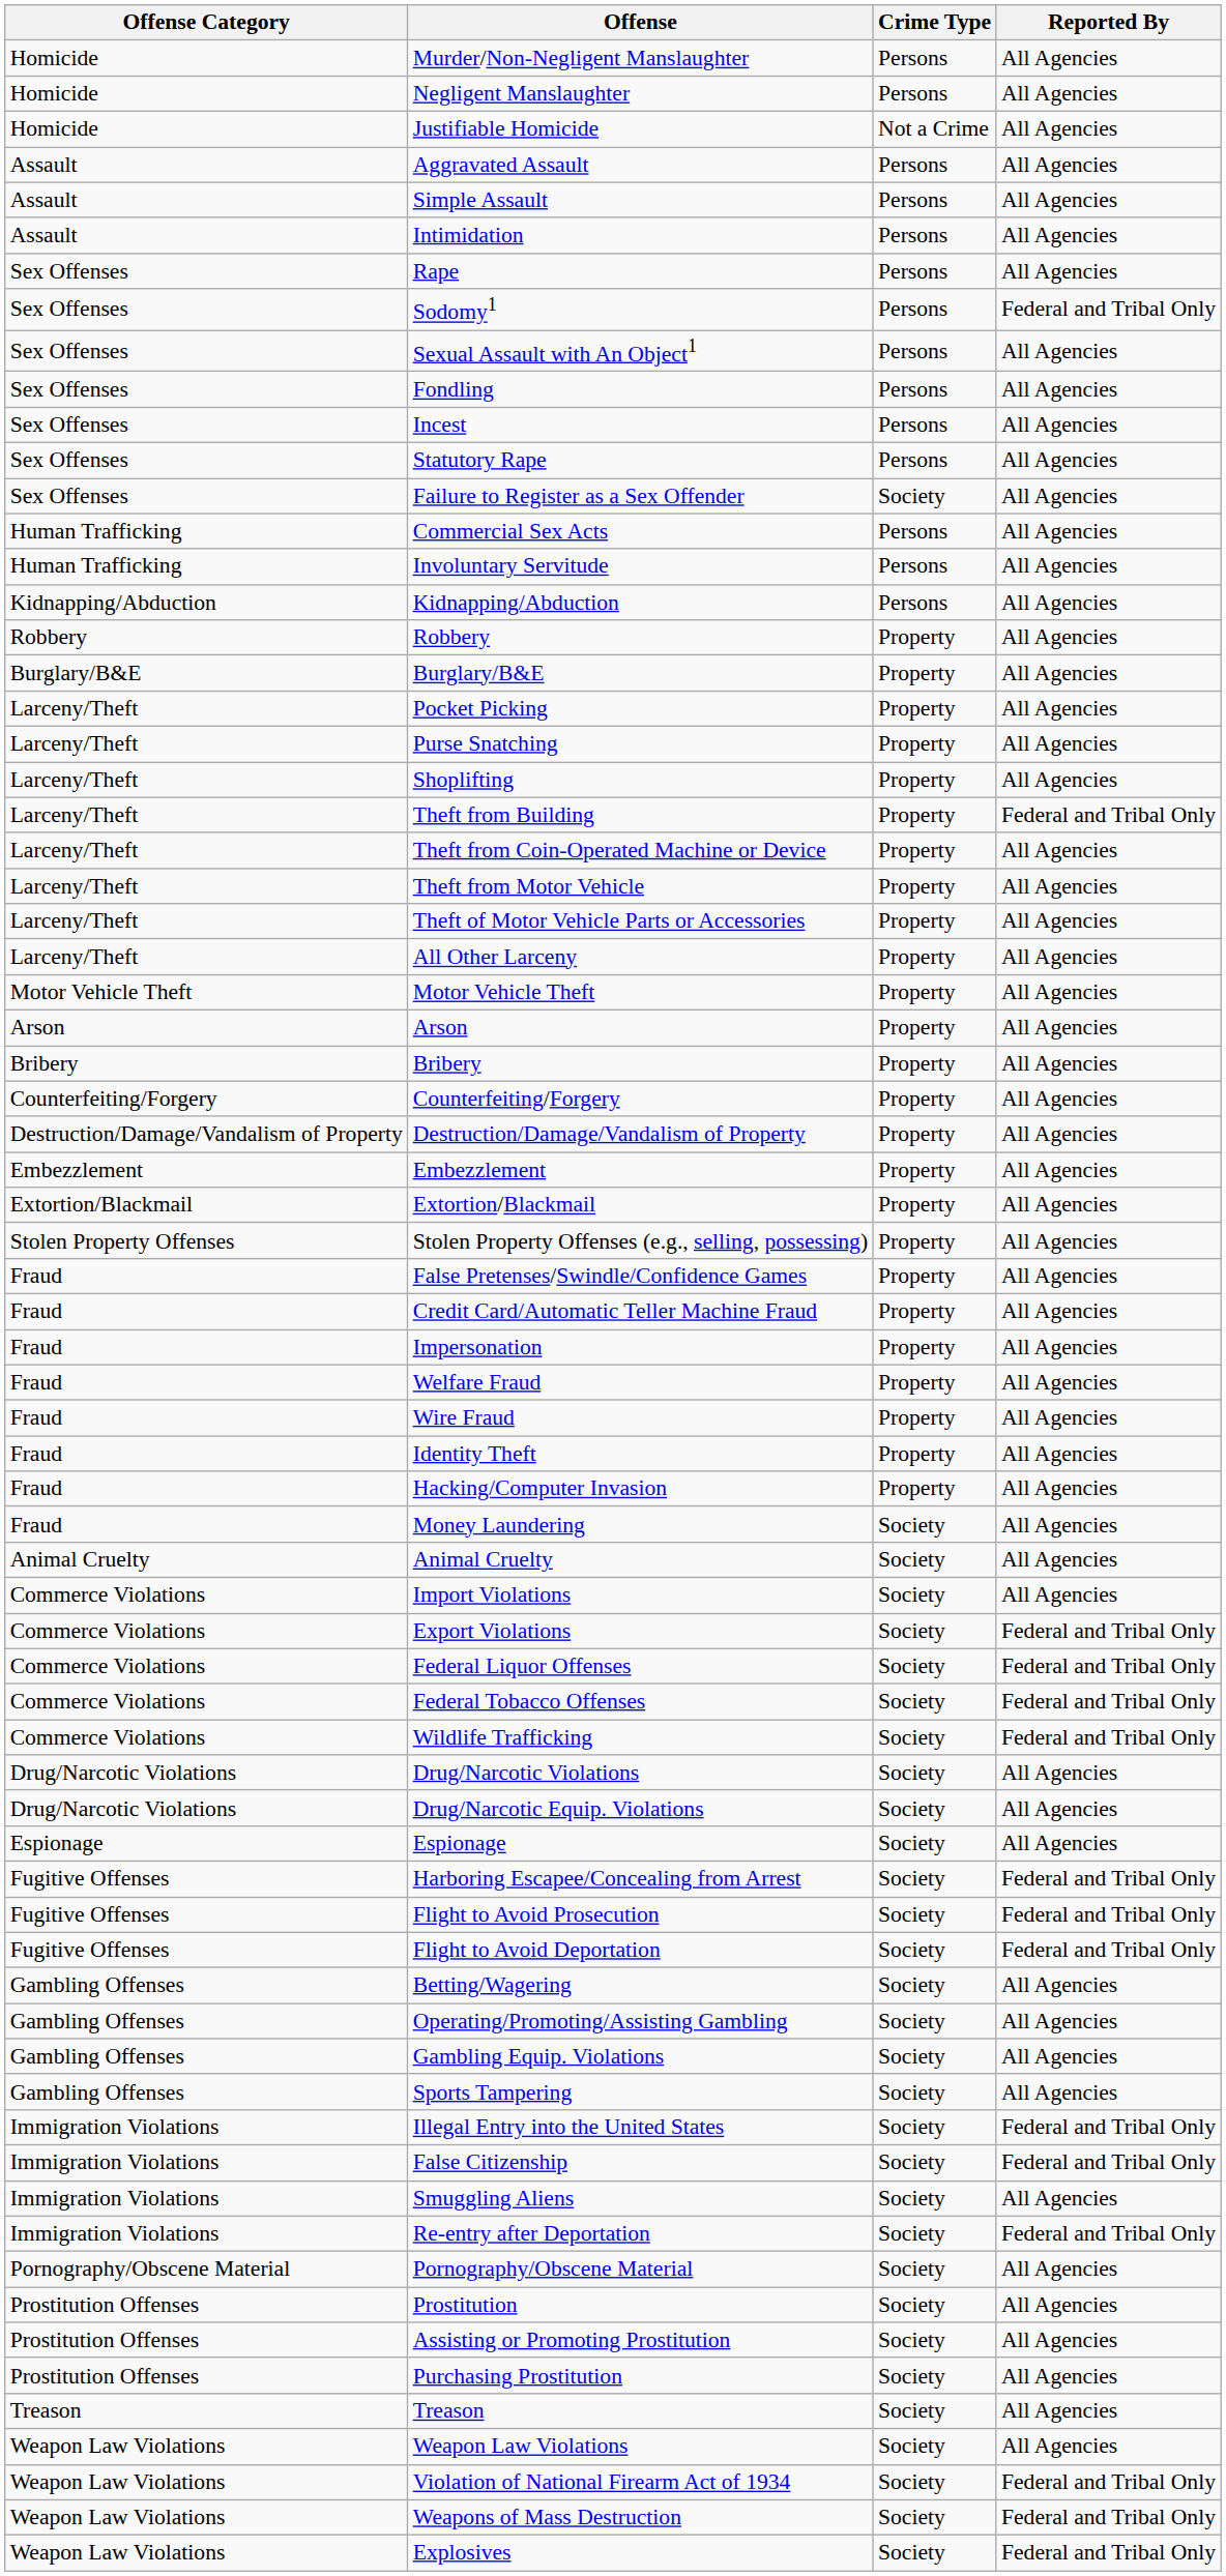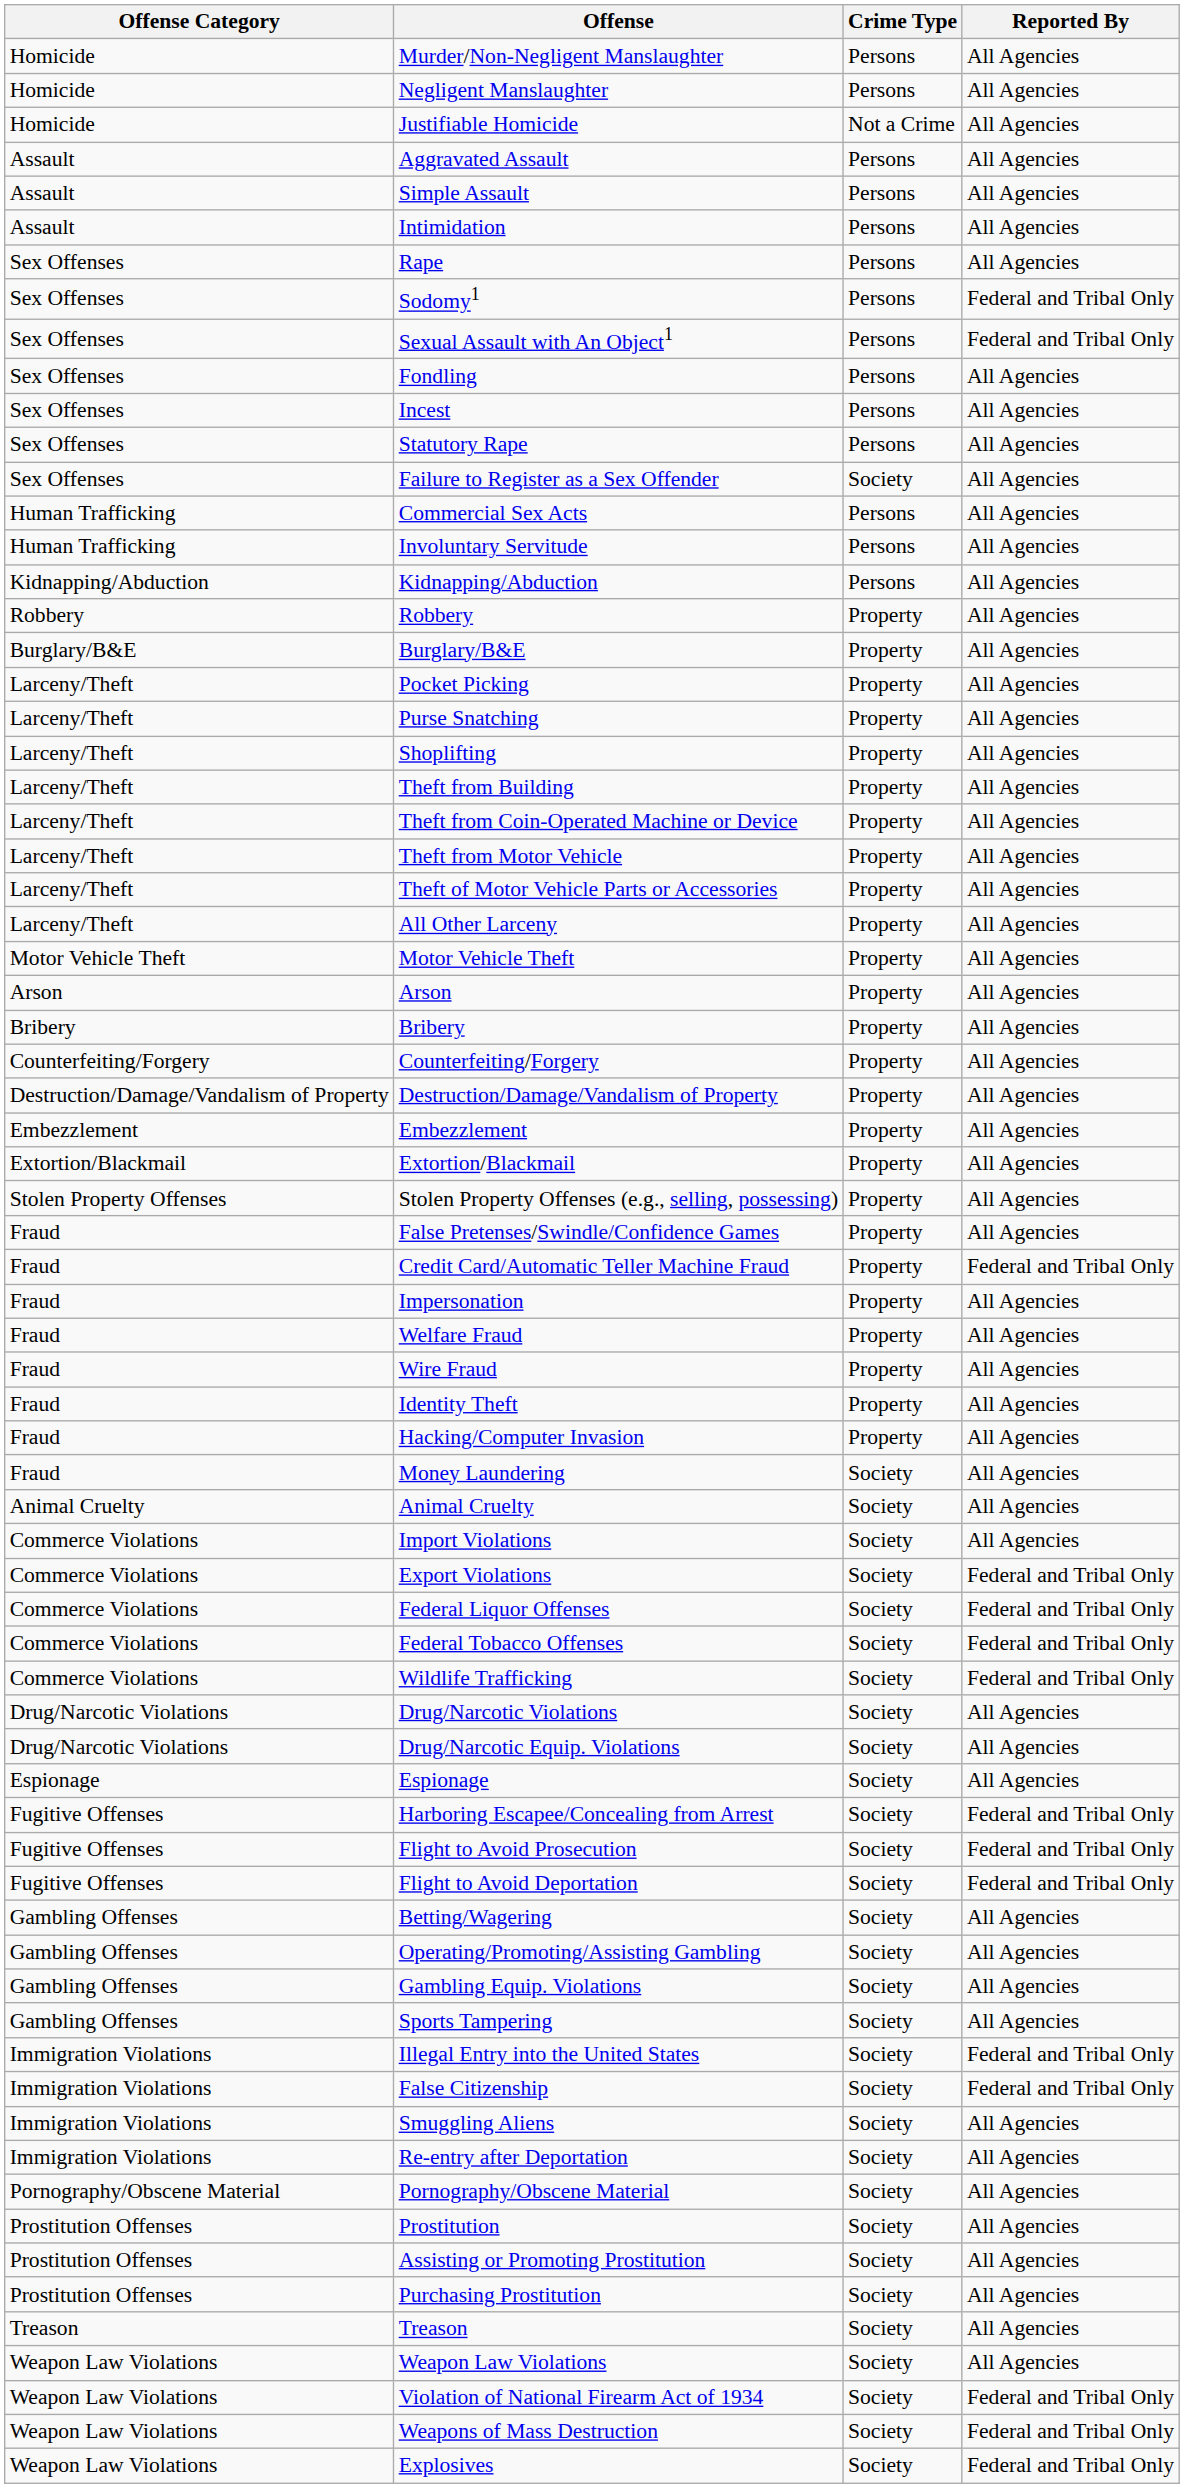 <table class="wikitable sortable">
 <tr>
 <th>Offense Category</th>
 <th>Offense</th>
 <th>Crime Type</th>
 <th>Reported By</th>
 </tr>
 <tr>
 <td>Homicide</td>
 <td><a href='#'>Murder</a>/<a href='#'>Non-Negligent Manslaughter</a></td>
 <td>Persons</td>
 <td>All Agencies</td>
 </tr>
 <tr>
 <td>Homicide</td>
 <td><a href='#'>Negligent Manslaughter</a></td>
 <td>Persons</td>
 <td>All Agencies</td>
 </tr>
 <tr>
 <td>Homicide</td>
 <td><a href='#'>Justifiable Homicide</a></td>
 <td>Not a Crime</td>
 <td>All Agencies</td>
 </tr>
 <tr>
 <td>Assault</td>
 <td><a href='#'>Aggravated Assault</a></td>
 <td>Persons</td>
 <td>All Agencies</td>
 </tr>
 <tr>
 <td>Assault</td>
 <td><a href='#'>Simple Assault</a></td>
 <td>Persons</td>
 <td>All Agencies</td>
 </tr>
 <tr>
 <td>Assault</td>
 <td><a href='#'>Intimidation</a></td>
 <td>Persons</td>
 <td>All Agencies</td>
 </tr>
 <tr>
 <td>Sex Offenses</td>
 <td><a href='#'>Rape</a></td>
 <td>Persons</td>
 <td>All Agencies</td>
 </tr>
 <tr>
 <td>Sex Offenses</td>
 <td><a href='#'>Sodomy</a><sup>1</sup></td>
 <td>Persons</td>
 <td>Federal and Tribal Only</td>
 </tr>
 <tr>
 <td>Sex Offenses</td>
 <td><a href='#'>Sexual Assault with An Object</a><sup>1</sup></td>
 <td>Persons</td>
-<td>All Agencies</td>
+<td>Federal and Tribal Only</td>
 </tr>
 <tr>
 <td>Sex Offenses</td>
 <td><a href='#'>Fondling</a></td>
 <td>Persons</td>
 <td>All Agencies</td>
 </tr>
 <tr>
 <td>Sex Offenses</td>
 <td><a href='#'>Incest</a></td>
 <td>Persons</td>
 <td>All Agencies</td>
 </tr>
 <tr>
 <td>Sex Offenses</td>
 <td><a href='#'>Statutory Rape</a></td>
 <td>Persons</td>
 <td>All Agencies</td>
 </tr>
 <tr>
 <td>Sex Offenses</td>
 <td><a href='#'>Failure to Register as a Sex Offender</a></td>
 <td>Society</td>
 <td>All Agencies</td>
 </tr>
 <tr>
 <td>Human Trafficking</td>
 <td><a href='#'>Commercial Sex Acts</a></td>
 <td>Persons</td>
 <td>All Agencies</td>
 </tr>
 <tr>
 <td>Human Trafficking</td>
 <td><a href='#'>Involuntary Servitude</a></td>
 <td>Persons</td>
 <td>All Agencies</td>
 </tr>
 <tr>
 <td>Kidnapping/Abduction</td>
 <td><a href='#'>Kidnapping/Abduction</a></td>
 <td>Persons</td>
 <td>All Agencies</td>
 </tr>
 <tr>
 <td>Robbery</td>
 <td><a href='#'>Robbery</a></td>
 <td>Property</td>
 <td>All Agencies</td>
 </tr>
 <tr>
 <td>Burglary/B&E</td>
 <td><a href='#'>Burglary/B&E</a></td>
 <td>Property</td>
 <td>All Agencies</td>
 </tr>
 <tr>
 <td>Larceny/Theft</td>
 <td><a href='#'>Pocket Picking</a></td>
 <td>Property</td>
 <td>All Agencies</td>
 </tr>
 <tr>
 <td>Larceny/Theft</td>
 <td><a href='#'>Purse Snatching</a></td>
 <td>Property</td>
 <td>All Agencies</td>
 </tr>
 <tr>
 <td>Larceny/Theft</td>
 <td><a href='#'>Shoplifting</a></td>
 <td>Property</td>
 <td>All Agencies</td>
 </tr>
 <tr>
 <td>Larceny/Theft</td>
 <td><a href='#'>Theft from Building</a></td>
 <td>Property</td>
-<td>Federal and Tribal Only</td>
+<td>All Agencies</td>
 </tr>
 <tr>
 <td>Larceny/Theft</td>
 <td><a href='#'>Theft from Coin-Operated Machine or Device</a></td>
 <td>Property</td>
 <td>All Agencies</td>
 </tr>
 <tr>
 <td>Larceny/Theft</td>
 <td><a href='#'>Theft from Motor Vehicle</a></td>
 <td>Property</td>
 <td>All Agencies</td>
 </tr>
 <tr>
 <td>Larceny/Theft</td>
 <td><a href='#'>Theft of Motor Vehicle Parts or Accessories</a></td>
 <td>Property</td>
 <td>All Agencies</td>
 </tr>
 <tr>
 <td>Larceny/Theft</td>
 <td><a href='#'>All Other Larceny</a></td>
 <td>Property</td>
 <td>All Agencies</td>
 </tr>
 <tr>
 <td>Motor Vehicle Theft</td>
 <td><a href='#'>Motor Vehicle Theft</a></td>
 <td>Property</td>
 <td>All Agencies</td>
 </tr>
 <tr>
 <td>Arson</td>
 <td><a href='#'>Arson</a></td>
 <td>Property</td>
 <td>All Agencies</td>
 </tr>
 <tr>
 <td>Bribery</td>
 <td><a href='#'>Bribery</a></td>
 <td>Property</td>
 <td>All Agencies</td>
 </tr>
 <tr>
 <td>Counterfeiting/Forgery</td>
 <td><a href='#'>Counterfeiting</a>/<a href='#'>Forgery</a></td>
 <td>Property</td>
 <td>All Agencies</td>
 </tr>
 <tr>
 <td>Destruction/Damage/Vandalism of Property</td>
 <td><a href='#'>Destruction/Damage/Vandalism of Property</a></td>
 <td>Property</td>
 <td>All Agencies</td>
 </tr>
 <tr>
 <td>Embezzlement</td>
 <td><a href='#'>Embezzlement</a></td>
 <td>Property</td>
 <td>All Agencies</td>
 </tr>
 <tr>
 <td>Extortion/Blackmail</td>
 <td><a href='#'>Extortion</a>/<a href='#'>Blackmail</a></td>
 <td>Property</td>
 <td>All Agencies</td>
 </tr>
 <tr>
 <td>Stolen Property Offenses</td>
 <td>Stolen Property Offenses (e.g., <a href='#'>selling</a>, <a href='#'>possessing</a>)</td>
 <td>Property</td>
 <td>All Agencies</td>
 </tr>
 <tr>
 <td>Fraud</td>
 <td><a href='#'>False Pretenses</a>/<a href='#'>Swindle/Confidence Games</a></td>
 <td>Property</td>
 <td>All Agencies</td>
 </tr>
 <tr>
 <td>Fraud</td>
 <td><a href='#'>Credit Card/Automatic Teller Machine Fraud</a></td>
 <td>Property</td>
-<td>All Agencies</td>
+<td>Federal and Tribal Only</td>
 </tr>
 <tr>
 <td>Fraud</td>
 <td><a href='#'>Impersonation</a></td>
 <td>Property</td>
 <td>All Agencies</td>
 </tr>
 <tr>
 <td>Fraud</td>
 <td><a href='#'>Welfare Fraud</a></td>
 <td>Property</td>
 <td>All Agencies</td>
 </tr>
 <tr>
 <td>Fraud</td>
 <td><a href='#'>Wire Fraud</a></td>
 <td>Property</td>
 <td>All Agencies</td>
 </tr>
 <tr>
 <td>Fraud</td>
 <td><a href='#'>Identity Theft</a></td>
 <td>Property</td>
 <td>All Agencies</td>
 </tr>
 <tr>
 <td>Fraud</td>
 <td><a href='#'>Hacking/Computer Invasion</a></td>
 <td>Property</td>
 <td>All Agencies</td>
 </tr>
 <tr>
 <td>Fraud</td>
 <td><a href='#'>Money Laundering</a></td>
 <td>Society</td>
 <td>All Agencies</td>
 </tr>
 <tr>
 <td>Animal Cruelty</td>
 <td><a href='#'>Animal Cruelty</a></td>
 <td>Society</td>
 <td>All Agencies</td>
 </tr>
 <tr>
 <td>Commerce Violations</td>
 <td><a href='#'>Import Violations</a></td>
 <td>Society</td>
 <td>All Agencies</td>
 </tr>
 <tr>
 <td>Commerce Violations</td>
 <td><a href='#'>Export Violations</a></td>
 <td>Society</td>
 <td>Federal and Tribal Only</td>
 </tr>
 <tr>
 <td>Commerce Violations</td>
 <td><a href='#'>Federal Liquor Offenses</a></td>
 <td>Society</td>
 <td>Federal and Tribal Only</td>
 </tr>
 <tr>
 <td>Commerce Violations</td>
 <td><a href='#'>Federal Tobacco Offenses</a></td>
 <td>Society</td>
 <td>Federal and Tribal Only</td>
 </tr>
 <tr>
 <td>Commerce Violations</td>
 <td><a href='#'>Wildlife Trafficking</a></td>
 <td>Society</td>
 <td>Federal and Tribal Only</td>
 </tr>
 <tr>
 <td>Drug/Narcotic Violations</td>
 <td><a href='#'>Drug/Narcotic Violations</a></td>
 <td>Society</td>
 <td>All Agencies</td>
 </tr>
 <tr>
 <td>Drug/Narcotic Violations</td>
 <td><a href='#'>Drug/Narcotic Equip. Violations</a></td>
 <td>Society</td>
 <td>All Agencies</td>
 </tr>
 <tr>
 <td>Espionage</td>
 <td><a href='#'>Espionage</a></td>
 <td>Society</td>
 <td>All Agencies</td>
 </tr>
 <tr>
 <td>Fugitive Offenses</td>
 <td><a href='#'>Harboring Escapee/Concealing from Arrest</a></td>
 <td>Society</td>
 <td>Federal and Tribal Only</td>
 </tr>
 <tr>
 <td>Fugitive Offenses</td>
 <td><a href='#'>Flight to Avoid Prosecution</a></td>
 <td>Society</td>
 <td>Federal and Tribal Only</td>
 </tr>
 <tr>
 <td>Fugitive Offenses</td>
 <td><a href='#'>Flight to Avoid Deportation</a></td>
 <td>Society</td>
 <td>Federal and Tribal Only</td>
 </tr>
 <tr>
 <td>Gambling Offenses</td>
 <td><a href='#'>Betting/Wagering</a></td>
 <td>Society</td>
 <td>All Agencies</td>
 </tr>
 <tr>
 <td>Gambling Offenses</td>
 <td><a href='#'>Operating/Promoting/Assisting Gambling</a></td>
 <td>Society</td>
 <td>All Agencies</td>
 </tr>
 <tr>
 <td>Gambling Offenses</td>
 <td><a href='#'>Gambling Equip. Violations</a></td>
 <td>Society</td>
 <td>All Agencies</td>
 </tr>
 <tr>
 <td>Gambling Offenses</td>
 <td><a href='#'>Sports Tampering</a></td>
 <td>Society</td>
 <td>All Agencies</td>
 </tr>
 <tr>
 <td>Immigration Violations</td>
 <td><a href='#'>Illegal Entry into the United States</a></td>
 <td>Society</td>
 <td>Federal and Tribal Only</td>
 </tr>
 <tr>
 <td>Immigration Violations</td>
 <td><a href='#'>False Citizenship</a></td>
 <td>Society</td>
 <td>Federal and Tribal Only</td>
 </tr>
 <tr>
 <td>Immigration Violations</td>
 <td><a href='#'>Smuggling Aliens</a></td>
 <td>Society</td>
 <td>All Agencies</td>
 </tr>
 <tr>
 <td>Immigration Violations</td>
 <td><a href='#'>Re-entry after Deportation</a></td>
 <td>Society</td>
-<td>Federal and Tribal Only</td>
+<td>All Agencies</td>
 </tr>
 <tr>
 <td>Pornography/Obscene Material</td>
 <td><a href='#'>Pornography/Obscene Material</a></td>
 <td>Society</td>
 <td>All Agencies</td>
 </tr>
 <tr>
 <td>Prostitution Offenses</td>
 <td><a href='#'>Prostitution</a></td>
 <td>Society</td>
 <td>All Agencies</td>
 </tr>
 <tr>
 <td>Prostitution Offenses</td>
 <td><a href='#'>Assisting or Promoting Prostitution</a></td>
 <td>Society</td>
 <td>All Agencies</td>
 </tr>
 <tr>
 <td>Prostitution Offenses</td>
 <td><a href='#'>Purchasing Prostitution</a></td>
 <td>Society</td>
 <td>All Agencies</td>
 </tr>
 <tr>
 <td>Treason</td>
 <td><a href='#'>Treason</a></td>
 <td>Society</td>
 <td>All Agencies</td>
 </tr>
 <tr>
 <td>Weapon Law Violations</td>
 <td><a href='#'>Weapon Law Violations</a></td>
 <td>Society</td>
 <td>All Agencies</td>
 </tr>
 <tr>
 <td>Weapon Law Violations</td>
 <td><a href='#'>Violation of National Firearm Act of 1934</a></td>
 <td>Society</td>
 <td>Federal and Tribal Only</td>
 </tr>
 <tr>
 <td>Weapon Law Violations</td>
 <td><a href='#'>Weapons of Mass Destruction</a></td>
 <td>Society</td>
 <td>Federal and Tribal Only</td>
 </tr>
 <tr>
 <td>Weapon Law Violations</td>
 <td><a href='#'>Explosives</a></td>
 <td>Society</td>
 <td>Federal and Tribal Only</td>
 </tr>
 </table>
